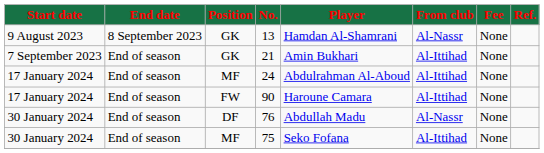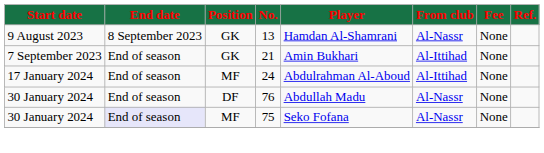 <table class="wikitable sortable">
 <tr>
 <th style="background:#177245; color:red;"><strong>Start date</strong></th>
 <th style="background:#177245; color:red;"><strong>End date</strong></th>
 <th style="background:#177245; color:red;"><strong>Position</strong></th>
 <th style="background:#177245; color:red;"><strong>No.</strong></th>
 <th style="background:#177245; color:red;"><strong>Player</strong></th>
 <th style="background:#177245; color:red;"><strong>From club</strong></th>
 <th style="background:#177245; color:red;"><strong>Fee</strong></th>
 <th style="background:#177245; color:red;"><strong>Ref.</strong></th>
 </tr>
 <tr>
 <td>9 August 2023</td>
 <td>8 September 2023</td>
 <td style="text-align:center;">GK</td>
 <td style="text-align:center;">13</td>
 <td style="text-align:left;"> <a href='#'>Hamdan Al-Shamrani</a></td>
 <td style="text-align:left;"> <a href='#'>Al-Nassr</a></td>
 <td>None</td>
 <td></td>
 </tr>
 <tr>
 <td>7 September 2023</td>
 <td>End of season</td>
 <td style="text-align:center;">GK</td>
 <td style="text-align:center;">21</td>
 <td style="text-align:left;"> <a href='#'>Amin Bukhari</a></td>
 <td style="text-align:left;"> <a href='#'>Al-Ittihad</a></td>
 <td>None</td>
 <td></td>
 </tr>
 <tr>
 <td>17 January 2024</td>
 <td>End of season</td>
 <td style="text-align:center;">MF</td>
 <td style="text-align:center;">24</td>
 <td style="text-align:left;"> <a href='#'>Abdulrahman Al-Aboud</a></td>
 <td style="text-align:left;"> <a href='#'>Al-Ittihad</a></td>
 <td>None</td>
 <td></td>
 </tr>
 <tr>
-<td>17 January 2024</td>
-<td>End of season</td>
-<td style="text-align:center;">FW</td>
-<td style="text-align:center;">90</td>
-<td style="text-align:left;"> <a href='#'>Haroune Camara</a></td>
-<td style="text-align:left;"> <a href='#'>Al-Ittihad</a></td>
-<td>None</td>
-<td></td>
-</tr>
-<tr>
 <td>30 January 2024</td>
 <td>End of season</td>
 <td style="text-align:center;">DF</td>
 <td style="text-align:center;">76</td>
 <td style="text-align:left;"> <a href='#'>Abdullah Madu</a></td>
 <td style="text-align:left;"> <a href='#'>Al-Nassr</a></td>
 <td>None</td>
 <td></td>
 </tr>
 <tr>
 <td>30 January 2024</td>
-<td>End of season</td>
+<td style="background: lavender;">End of season</td>
 <td style="text-align:center;">MF</td>
 <td style="text-align:center;">75</td>
 <td style="text-align:left;"> <a href='#'>Seko Fofana</a></td>
-<td style="text-align:left;"> <a href='#'>Al-Ittihad</a></td>
+<td style="text-align:left;"> <a href='#'>Al-Nassr</a></td>
 <td>None</td>
 <td></td>
 </tr>
 <tr>
 </tr>
 </table>
